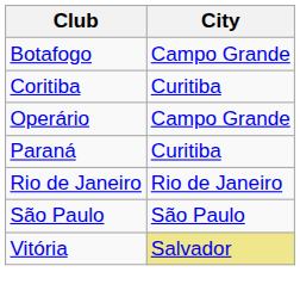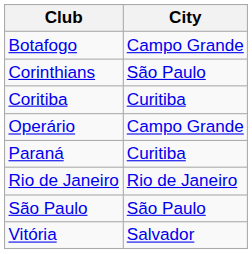 <table class="wikitable">
 <tr>
 <th>Club</th>
 <th>City</th>
 </tr>
 <tr>
 <td><a href='#'>Botafogo</a></td>
 <td><a href='#'>Campo Grande</a></td>
+</tr>
+<tr>
+<td><a href='#'>Corinthians</a></td>
+<td><a href='#'>São Paulo</a></td>
 </tr>
 <tr>
 <td><a href='#'>Coritiba</a></td>
 <td><a href='#'>Curitiba</a></td>
 </tr>
 <tr>
 <td><a href='#'>Operário</a></td>
 <td><a href='#'>Campo Grande</a></td>
 </tr>
 <tr>
 <td><a href='#'>Paraná</a></td>
 <td><a href='#'>Curitiba</a></td>
 </tr>
 <tr>
 <td><a href='#'>Rio de Janeiro</a></td>
 <td><a href='#'>Rio de Janeiro</a></td>
 </tr>
 <tr>
 <td><a href='#'>São Paulo</a></td>
 <td><a href='#'>São Paulo</a></td>
 </tr>
 <tr>
 <td><a href='#'>Vitória</a></td>
-<td style="background: khaki;"><a href='#'>Salvador</a></td>
+<td><a href='#'>Salvador</a></td>
 </tr>
 </table>
